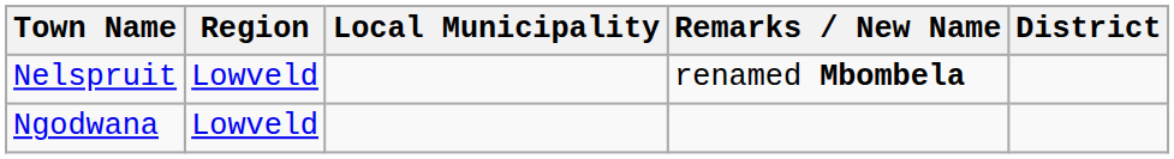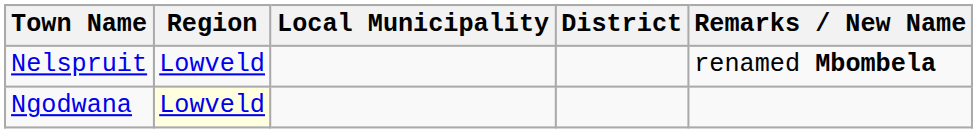 <table class="wikitable sortable" style="font-size: 95%;">
 <tr>
 <th>Town Name</th>
 <th>Region</th>
 <th>Local Municipality</th>
+<th>District</th>
 <th>Remarks / New Name</th>
-<th>District</th>
 </tr>
 <tr>
 <td><a href='#'>Nelspruit</a></td>
 <td><a href='#'>Lowveld</a></td>
 <td></td>
+<td></td>
 <td>renamed <strong>Mbombela</strong></td>
-<td></td>
 </tr>
 <tr>
 <td><a href='#'>Ngodwana</a></td>
-<td><a href='#'>Lowveld</a></td>
+<td style="background: lightyellow;"><a href='#'>Lowveld</a></td>
 <td></td>
 <td></td>
 <td></td>
 </tr>
 </table>
